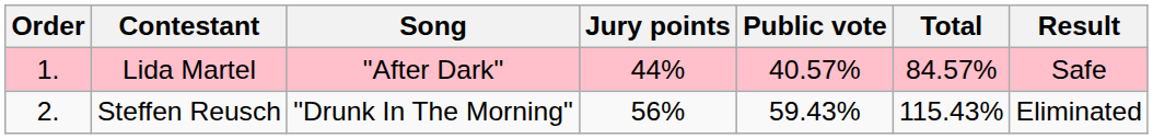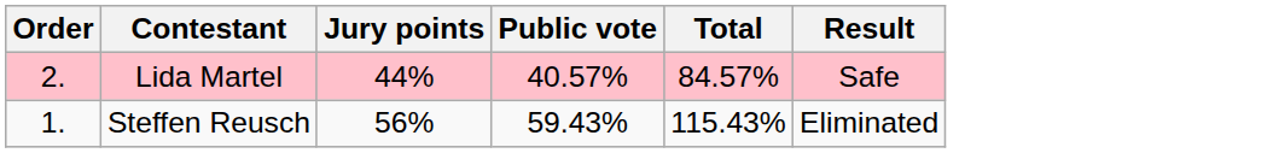 <table class="wikitable sortable" style="text-align: center; width: auto;">
 <tr class="hintergrundfarbe5">
 <th>Order</th>
 <th>Contestant</th>
-<th>Song</th>
 <th>Jury points</th>
 <th>Public vote</th>
 <th>Total</th>
 <th>Result</th>
 </tr>
 <tr bgcolor=pink>
-<td>1.</td>
+<td>2.</td>
 <td>Lida Martel</td>
-<td>"After Dark"</td>
 <td>44%</td>
 <td>40.57%</td>
 <td>84.57%</td>
 <td>Safe</td>
 </tr>
 <tr>
-<td>2.</td>
+<td>1.</td>
 <td>Steffen Reusch</td>
-<td>"Drunk In The Morning"</td>
 <td>56%</td>
 <td>59.43%</td>
 <td>115.43%</td>
 <td>Eliminated</td>
 </tr>
 </table>
